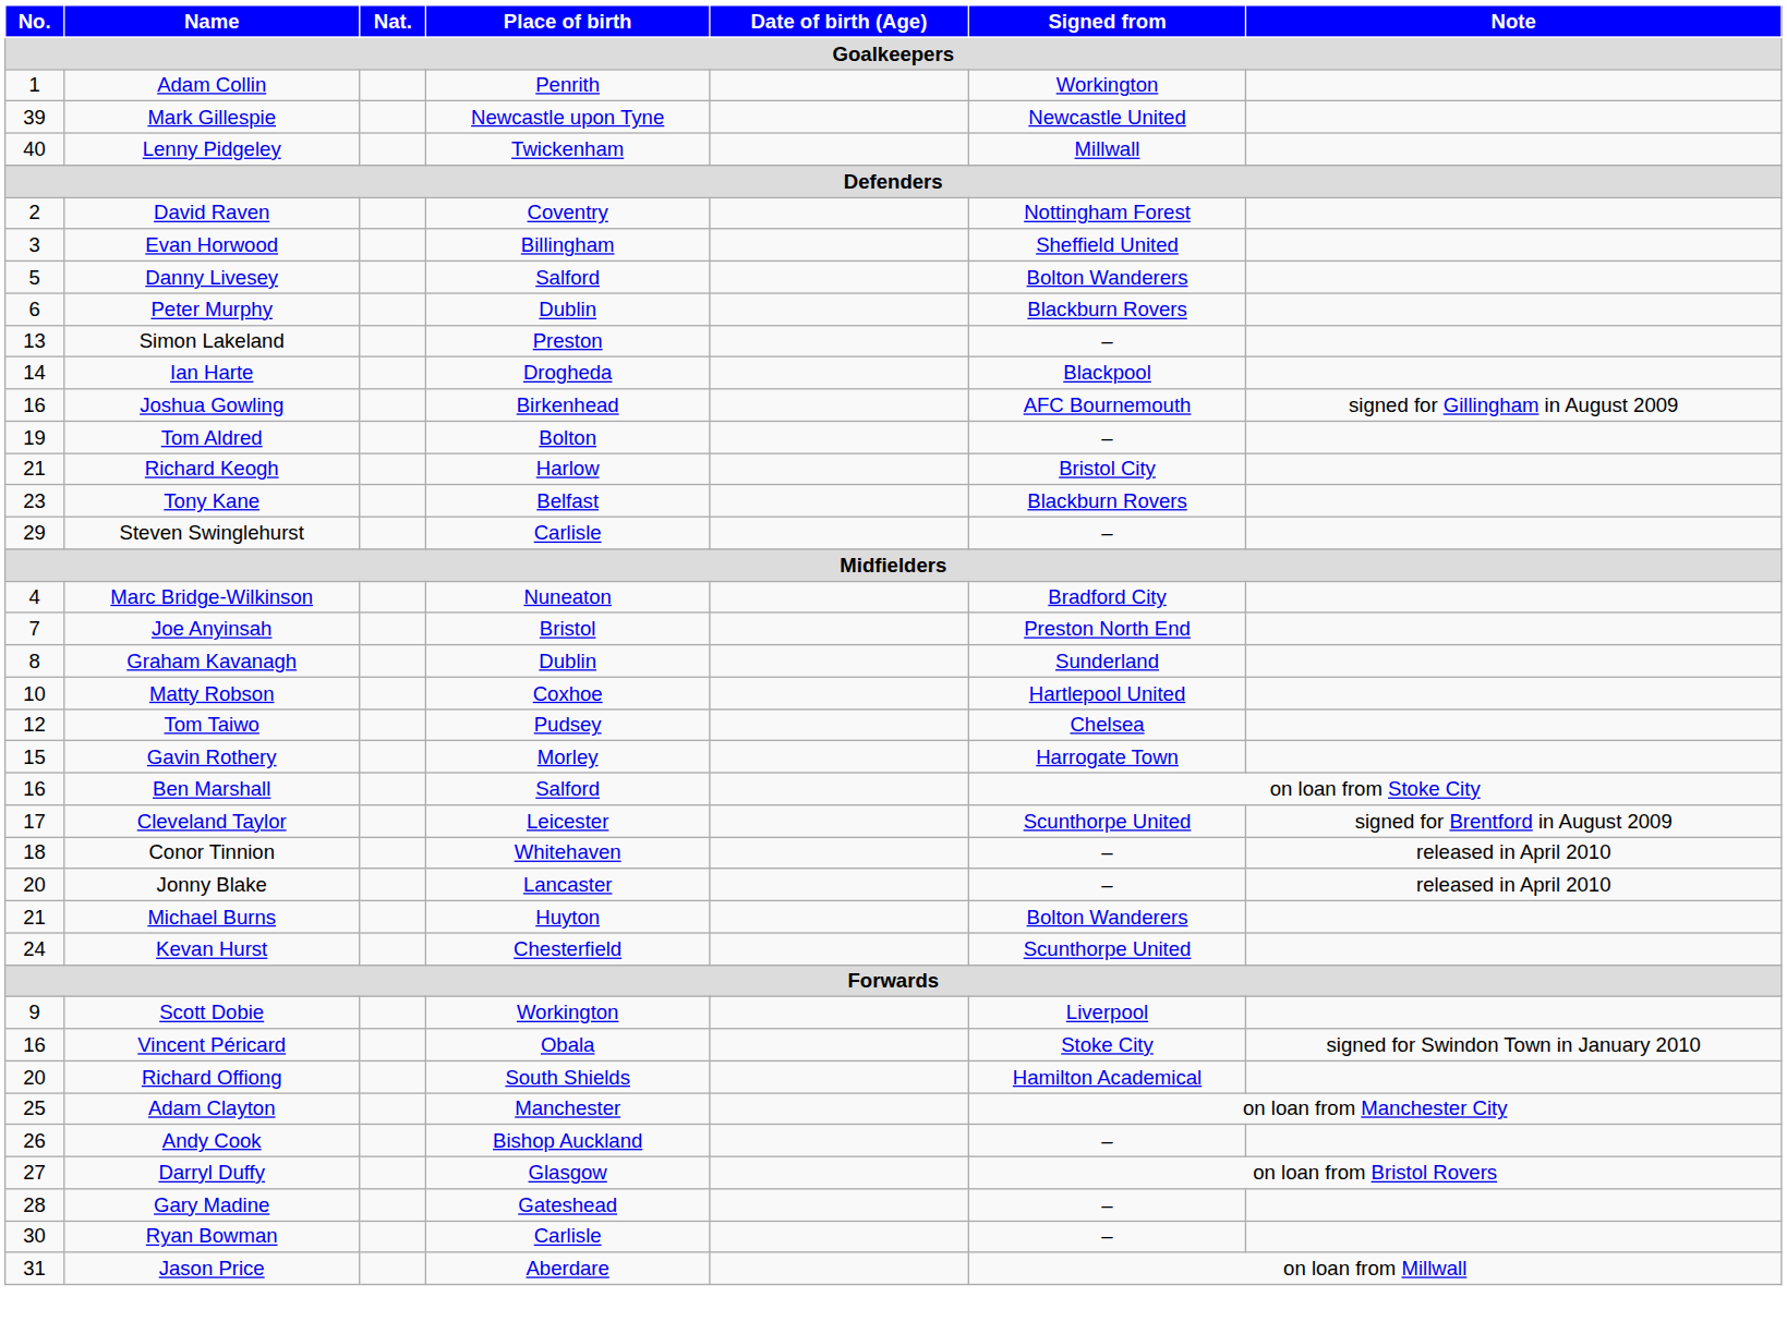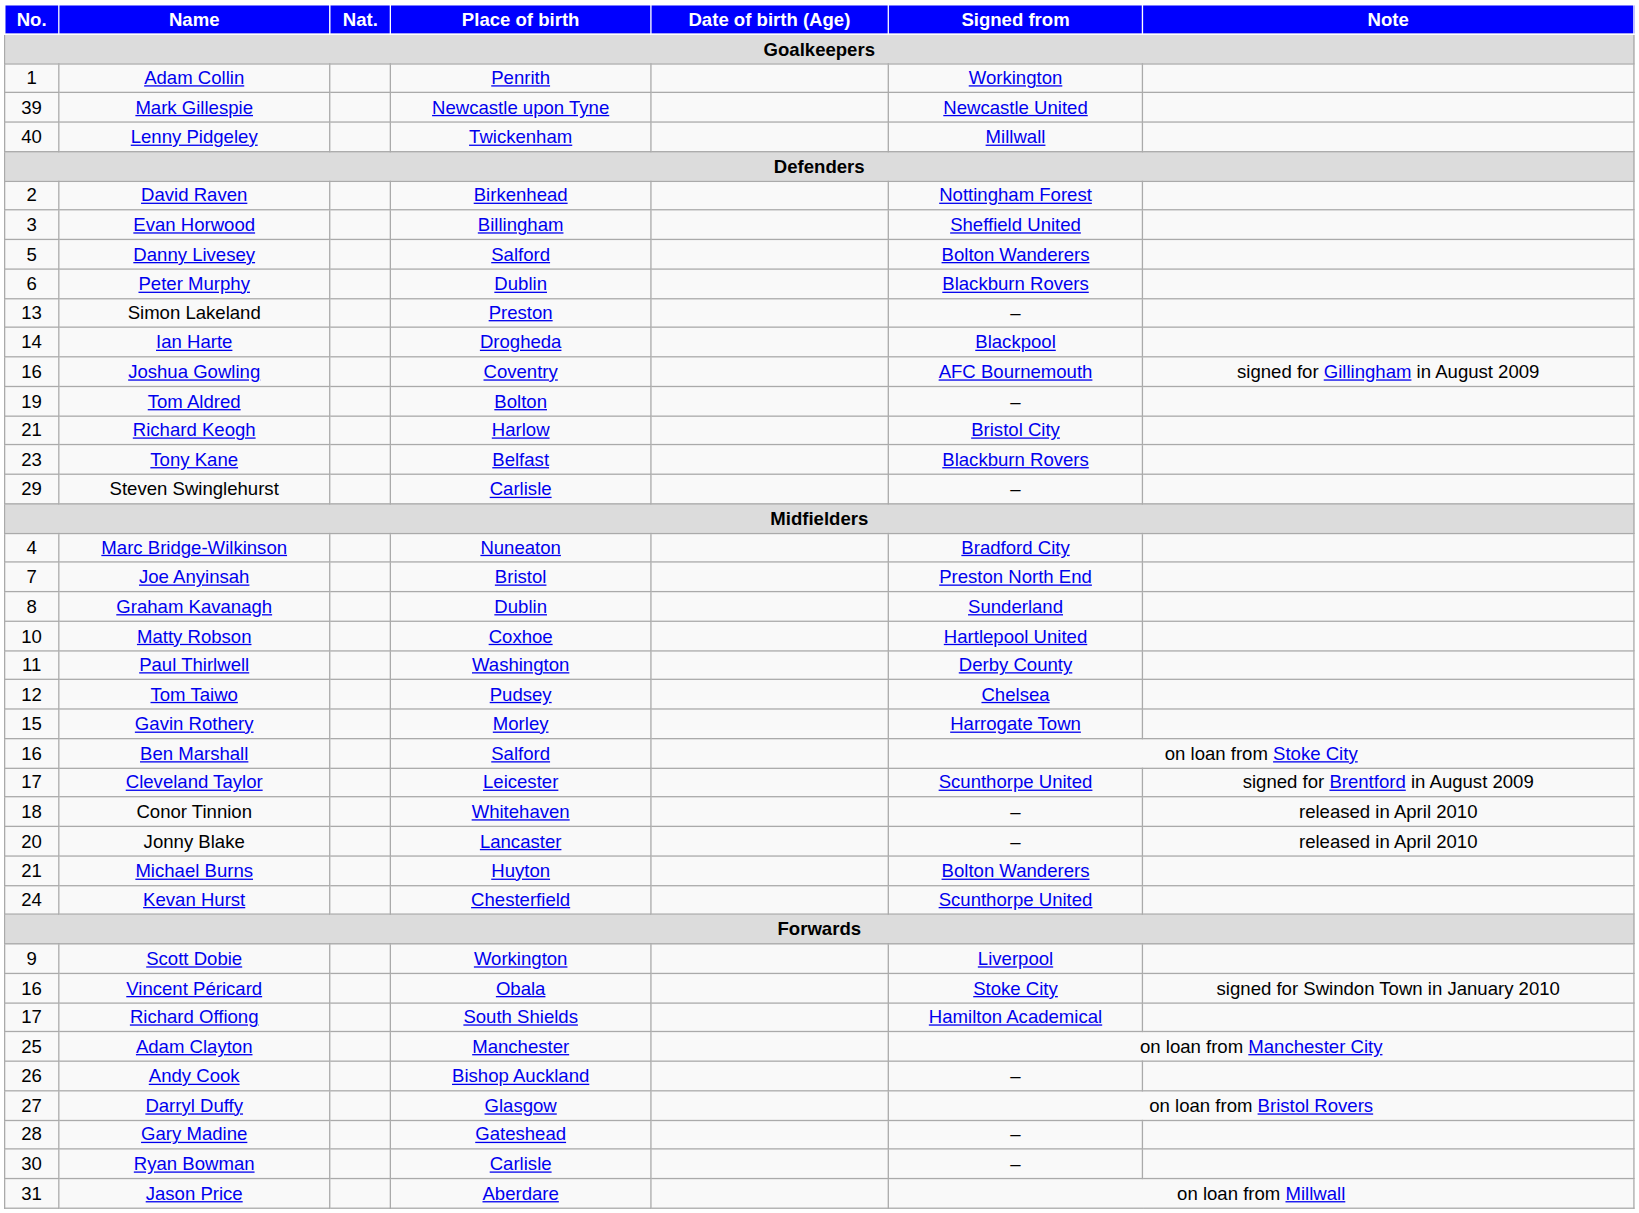 <table class="wikitable" style="text-align:center; font-size:90%; width:100%;">
 <tr>
 <th style="background:blue; color:white; border:1px solid #FFFFFF; text-align:center;">No.</th>
 <th style="background:blue; color:white; border:1px solid #FFFFFF; text-align:center;">Name</th>
 <th style="background:blue; color:white; border:1px solid #FFFFFF; text-align:center;">Nat.</th>
 <th style="background:blue; color:white; border:1px solid #FFFFFF; text-align:center;">Place of birth</th>
 <th style="background:blue; color:white; border:1px solid #FFFFFF; text-align:center;">Date of birth (Age)</th>
 <th style="background:blue; color:white; border:1px solid #FFFFFF; text-align:center;">Signed from</th>
 <th style="background:blue; color:white; border:1px solid #FFFFFF; text-align:center;">Note</th>
 </tr>
 <tr>
 <th colspan="7" style="background:#dcdcdc; text-align:center;">Goalkeepers</th>
 </tr>
 <tr>
 <td>1</td>
 <td><a href='#'>Adam Collin</a></td>
 <td></td>
 <td><a href='#'>Penrith</a></td>
 <td></td>
 <td><a href='#'>Workington</a></td>
 <td></td>
 </tr>
 <tr>
 <td>39</td>
 <td><a href='#'>Mark Gillespie</a></td>
 <td></td>
 <td><a href='#'>Newcastle upon Tyne</a></td>
 <td></td>
 <td><a href='#'>Newcastle United</a></td>
 <td></td>
 </tr>
 <tr>
 <td>40</td>
 <td><a href='#'>Lenny Pidgeley</a></td>
 <td></td>
 <td><a href='#'>Twickenham</a></td>
 <td></td>
 <td><a href='#'>Millwall</a></td>
 <td></td>
 </tr>
 <tr>
 <th colspan="7" style="background:#dcdcdc; text-align:center;">Defenders</th>
 </tr>
 <tr>
 <td>2</td>
 <td><a href='#'>David Raven</a></td>
 <td></td>
-<td><a href='#'>Coventry</a></td>
+<td><a href='#'>Birkenhead</a></td>
 <td></td>
 <td><a href='#'>Nottingham Forest</a></td>
 <td></td>
 </tr>
 <tr>
 <td>3</td>
 <td><a href='#'>Evan Horwood</a></td>
 <td></td>
 <td><a href='#'>Billingham</a></td>
 <td></td>
 <td><a href='#'>Sheffield United</a></td>
 <td></td>
 </tr>
 <tr>
 <td>5</td>
 <td><a href='#'>Danny Livesey</a></td>
 <td></td>
 <td><a href='#'>Salford</a></td>
 <td></td>
 <td><a href='#'>Bolton Wanderers</a></td>
 <td></td>
 </tr>
 <tr>
 <td>6</td>
 <td><a href='#'>Peter Murphy</a></td>
 <td></td>
 <td><a href='#'>Dublin</a></td>
 <td></td>
 <td><a href='#'>Blackburn Rovers</a></td>
 <td></td>
 </tr>
 <tr>
 <td>13</td>
 <td>Simon Lakeland</td>
 <td></td>
 <td><a href='#'>Preston</a></td>
 <td></td>
 <td>–</td>
 <td></td>
 </tr>
 <tr>
 <td>14</td>
 <td><a href='#'>Ian Harte</a></td>
 <td></td>
 <td><a href='#'>Drogheda</a></td>
 <td></td>
 <td><a href='#'>Blackpool</a></td>
 <td></td>
 </tr>
 <tr>
 <td>16</td>
 <td><a href='#'>Joshua Gowling</a></td>
 <td></td>
-<td><a href='#'>Birkenhead</a></td>
+<td><a href='#'>Coventry</a></td>
 <td></td>
 <td><a href='#'>AFC Bournemouth</a></td>
 <td>signed for <a href='#'>Gillingham</a> in August 2009</td>
 </tr>
 <tr>
 <td>19</td>
 <td><a href='#'>Tom Aldred</a></td>
 <td></td>
 <td> <a href='#'>Bolton</a></td>
 <td></td>
 <td>–</td>
 <td></td>
 </tr>
 <tr>
 <td>21</td>
 <td><a href='#'>Richard Keogh</a></td>
 <td></td>
 <td> <a href='#'>Harlow</a></td>
 <td></td>
 <td><a href='#'>Bristol City</a></td>
 <td></td>
 </tr>
 <tr>
 <td>23</td>
 <td><a href='#'>Tony Kane</a></td>
 <td></td>
 <td><a href='#'>Belfast</a></td>
 <td></td>
 <td><a href='#'>Blackburn Rovers</a></td>
 <td></td>
 </tr>
 <tr>
 <td>29</td>
 <td>Steven Swinglehurst</td>
 <td></td>
 <td><a href='#'>Carlisle</a></td>
 <td></td>
 <td>–</td>
 <td></td>
 </tr>
 <tr>
 <th colspan="7" style="background:#dcdcdc; text-align:center;">Midfielders</th>
 </tr>
 <tr>
 <td>4</td>
 <td><a href='#'>Marc Bridge-Wilkinson</a></td>
 <td></td>
 <td><a href='#'>Nuneaton</a></td>
 <td></td>
 <td><a href='#'>Bradford City</a></td>
 <td></td>
 </tr>
 <tr>
 <td>7</td>
 <td><a href='#'>Joe Anyinsah</a></td>
 <td></td>
 <td><a href='#'>Bristol</a></td>
 <td></td>
 <td><a href='#'>Preston North End</a></td>
 <td></td>
 </tr>
 <tr>
 <td>8</td>
 <td><a href='#'>Graham Kavanagh</a></td>
 <td></td>
 <td><a href='#'>Dublin</a></td>
 <td></td>
 <td><a href='#'>Sunderland</a></td>
 <td></td>
 </tr>
 <tr>
 <td>10</td>
 <td><a href='#'>Matty Robson</a></td>
 <td></td>
 <td><a href='#'>Coxhoe</a></td>
 <td></td>
 <td><a href='#'>Hartlepool United</a></td>
+<td></td>
+</tr>
+<tr>
+<td>11</td>
+<td><a href='#'>Paul Thirlwell</a></td>
+<td></td>
+<td><a href='#'>Washington</a></td>
+<td></td>
+<td><a href='#'>Derby County</a></td>
 <td></td>
 </tr>
 <tr>
 <td>12</td>
 <td><a href='#'>Tom Taiwo</a></td>
 <td></td>
 <td><a href='#'>Pudsey</a></td>
 <td></td>
 <td><a href='#'>Chelsea</a></td>
 <td></td>
 </tr>
 <tr>
 <td>15</td>
 <td><a href='#'>Gavin Rothery</a></td>
 <td></td>
 <td><a href='#'>Morley</a></td>
 <td></td>
 <td><a href='#'>Harrogate Town</a></td>
 <td></td>
 </tr>
 <tr>
 <td>16</td>
 <td><a href='#'>Ben Marshall</a></td>
 <td><em></em></td>
 <td><a href='#'>Salford</a></td>
 <td></td>
 <td colspan="2">on loan from <a href='#'>Stoke City</a></td>
 </tr>
 <tr>
 <td>17</td>
 <td><a href='#'>Cleveland Taylor</a></td>
 <td></td>
 <td><em></em> <a href='#'>Leicester</a></td>
 <td></td>
 <td><a href='#'>Scunthorpe United</a></td>
 <td>signed for <a href='#'>Brentford</a> in August 2009</td>
 </tr>
 <tr>
 <td>18</td>
 <td>Conor Tinnion</td>
 <td><em></em></td>
 <td><a href='#'>Whitehaven</a></td>
 <td></td>
 <td>–</td>
 <td>released in April 2010</td>
 </tr>
 <tr>
 <td>20</td>
 <td>Jonny Blake</td>
 <td><em></em></td>
 <td><a href='#'>Lancaster</a></td>
 <td></td>
 <td>–</td>
 <td>released in April 2010</td>
 </tr>
 <tr>
 <td>21</td>
 <td><a href='#'>Michael Burns</a></td>
 <td></td>
 <td><a href='#'>Huyton</a></td>
 <td></td>
 <td><a href='#'>Bolton Wanderers</a></td>
 <td></td>
 </tr>
 <tr>
 <td>24</td>
 <td><a href='#'>Kevan Hurst</a></td>
 <td></td>
 <td><a href='#'>Chesterfield</a></td>
 <td></td>
 <td><a href='#'>Scunthorpe United</a></td>
 <td></td>
 </tr>
 <tr>
 <th colspan="7" style="background:#dcdcdc; text-align:center;">Forwards</th>
 </tr>
 <tr>
 <td>9</td>
 <td><a href='#'>Scott Dobie</a></td>
 <td></td>
 <td><em></em> <a href='#'>Workington</a></td>
 <td></td>
 <td><a href='#'>Liverpool</a></td>
 <td></td>
 </tr>
 <tr>
 <td>16</td>
 <td><a href='#'>Vincent Péricard</a></td>
 <td></td>
 <td> <a href='#'>Obala</a></td>
 <td></td>
 <td><a href='#'>Stoke City</a></td>
 <td>signed for Swindon Town in January 2010</td>
 </tr>
 <tr>
-<td>20</td>
+<td>17</td>
 <td><a href='#'>Richard Offiong</a></td>
 <td></td>
 <td><a href='#'>South Shields</a></td>
 <td></td>
 <td><a href='#'>Hamilton Academical</a></td>
 <td></td>
 </tr>
 <tr>
 <td>25</td>
 <td><a href='#'>Adam Clayton</a></td>
 <td></td>
 <td><a href='#'>Manchester</a></td>
 <td></td>
 <td colspan="2">on loan from <a href='#'>Manchester City</a></td>
 </tr>
 <tr>
 <td>26</td>
 <td><a href='#'>Andy Cook</a></td>
 <td></td>
 <td><a href='#'>Bishop Auckland</a></td>
 <td></td>
 <td>–</td>
 <td></td>
 </tr>
 <tr>
 <td>27</td>
 <td><a href='#'>Darryl Duffy</a></td>
 <td></td>
 <td><a href='#'>Glasgow</a></td>
 <td></td>
 <td colspan="2">on loan from <a href='#'>Bristol Rovers</a></td>
 </tr>
 <tr>
 <td>28</td>
 <td><a href='#'>Gary Madine</a></td>
 <td></td>
 <td><a href='#'>Gateshead</a></td>
 <td></td>
 <td>–</td>
 <td></td>
 </tr>
 <tr>
 <td>30</td>
 <td><a href='#'>Ryan Bowman</a></td>
 <td></td>
 <td><a href='#'>Carlisle</a></td>
 <td></td>
 <td>–</td>
 <td></td>
 </tr>
 <tr>
 <td>31</td>
 <td><a href='#'>Jason Price</a></td>
 <td></td>
 <td><a href='#'>Aberdare</a></td>
 <td></td>
 <td colspan="2">on loan from <a href='#'>Millwall</a></td>
 </tr>
 </table>
